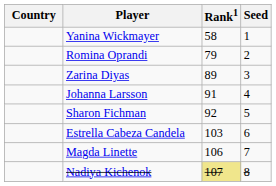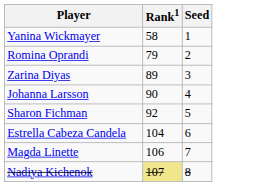 <table class="sortable wikitable">
 <tr>
-<th width="70">Country</th>
 <th width="175">Player</th>
 <th>Rank<sup>1</sup></th>
 <th>Seed</th>
 </tr>
 <tr>
-<td></td>
 <td><a href='#'>Yanina Wickmayer</a></td>
 <td>58</td>
 <td>1</td>
 </tr>
 <tr>
-<td></td>
 <td><a href='#'>Romina Oprandi</a></td>
 <td>79</td>
 <td>2</td>
 </tr>
 <tr>
-<td></td>
 <td><a href='#'>Zarina Diyas</a></td>
 <td>89</td>
 <td>3</td>
 </tr>
 <tr>
-<td></td>
 <td><a href='#'>Johanna Larsson</a></td>
-<td>91</td>
+<td>90</td>
 <td>4</td>
 </tr>
 <tr>
-<td></td>
 <td><a href='#'>Sharon Fichman</a></td>
 <td>92</td>
 <td>5</td>
 </tr>
 <tr>
-<td></td>
 <td><a href='#'>Estrella Cabeza Candela</a></td>
-<td>103</td>
+<td>104</td>
 <td>6</td>
 </tr>
 <tr>
-<td></td>
 <td><a href='#'>Magda Linette</a></td>
 <td>106</td>
 <td>7</td>
 </tr>
 <tr>
-<td><s></s></td>
 <td><s><a href='#'>Nadiya Kichenok</a></s></td>
 <td style="background: khaki;"><s>107</s></td>
 <td><s>8</s></td>
 </tr>
 </table>
